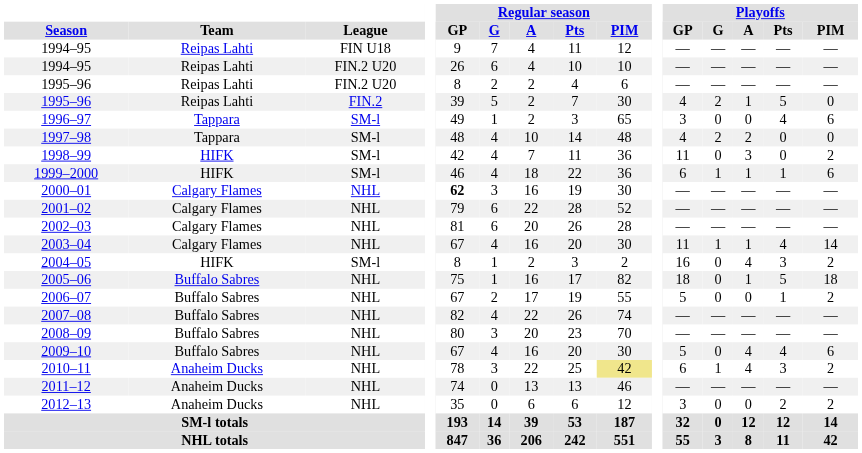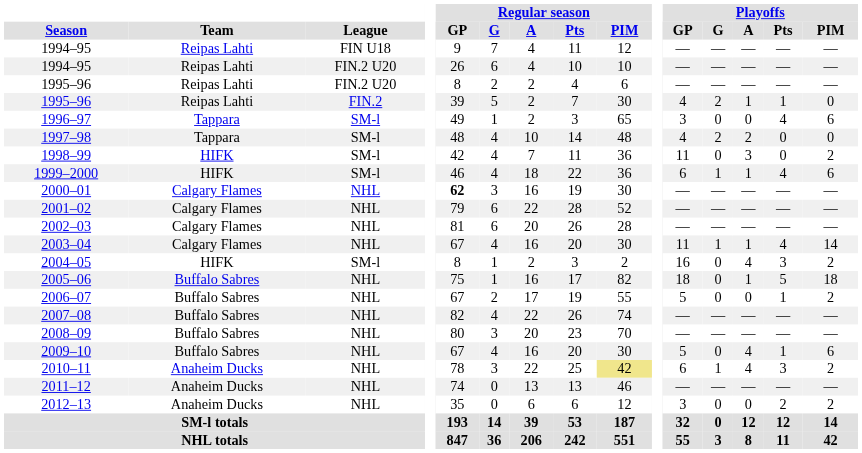 <table border="0" cellpadding="1" cellspacing="0" style="text-align:center; width:60em">
 <tr bgcolor="#e0e0e0">
 <th colspan="3" bgcolor="#ffffff"> </th>
 <th rowspan="99" bgcolor="#ffffff"> </th>
 <th colspan="5"><a href='#'>Regular season</a></th>
 <th rowspan="99" bgcolor="#ffffff"> </th>
 <th colspan="5"><a href='#'>Playoffs</a></th>
 </tr>
 <tr bgcolor="#e0e0e0">
 <th><a href='#'>Season</a></th>
 <th>Team</th>
 <th>League</th>
 <th>GP</th>
 <th><a href='#'>G</a></th>
 <th><a href='#'>A</a></th>
 <th><a href='#'>Pts</a></th>
 <th><a href='#'>PIM</a></th>
 <th>GP</th>
 <th>G</th>
 <th>A</th>
 <th>Pts</th>
 <th>PIM</th>
 </tr>
 <tr>
 <td>1994–95</td>
 <td><a href='#'>Reipas Lahti</a></td>
 <td>FIN U18</td>
 <td>9</td>
 <td>7</td>
 <td>4</td>
 <td>11</td>
 <td>12</td>
 <td>—</td>
 <td>—</td>
 <td>—</td>
 <td>—</td>
 <td>—</td>
 </tr>
 <tr bgcolor="#f0f0f0">
 <td>1994–95</td>
 <td>Reipas Lahti</td>
 <td>FIN.2 U20</td>
 <td>26</td>
 <td>6</td>
 <td>4</td>
 <td>10</td>
 <td>10</td>
 <td>—</td>
 <td>—</td>
 <td>—</td>
 <td>—</td>
 <td>—</td>
 </tr>
 <tr>
 <td>1995–96</td>
 <td>Reipas Lahti</td>
 <td>FIN.2 U20</td>
 <td>8</td>
 <td>2</td>
 <td>2</td>
 <td>4</td>
 <td>6</td>
 <td>—</td>
 <td>—</td>
 <td>—</td>
 <td>—</td>
 <td>—</td>
 </tr>
 <tr bgcolor="#f0f0f0">
 <td><a href='#'>1995–96</a></td>
 <td>Reipas Lahti</td>
 <td><a href='#'>FIN.2</a></td>
 <td>39</td>
 <td>5</td>
 <td>2</td>
 <td>7</td>
 <td>30</td>
 <td>4</td>
 <td>2</td>
 <td>1</td>
-<td>5</td>
+<td>1</td>
 <td>0</td>
 </tr>
 <tr>
 <td><a href='#'>1996–97</a></td>
 <td><a href='#'>Tappara</a></td>
 <td><a href='#'>SM-l</a></td>
 <td>49</td>
 <td>1</td>
 <td>2</td>
 <td>3</td>
 <td>65</td>
 <td>3</td>
 <td>0</td>
 <td>0</td>
 <td>4</td>
 <td>6</td>
 </tr>
 <tr bgcolor="#f0f0f0">
 <td><a href='#'>1997–98</a></td>
 <td>Tappara</td>
 <td>SM-l</td>
 <td>48</td>
 <td>4</td>
 <td>10</td>
 <td>14</td>
 <td>48</td>
 <td>4</td>
 <td>2</td>
 <td>2</td>
 <td>0</td>
 <td>0</td>
 </tr>
 <tr>
 <td><a href='#'>1998–99</a></td>
 <td><a href='#'>HIFK</a></td>
 <td>SM-l</td>
 <td>42</td>
 <td>4</td>
 <td>7</td>
 <td>11</td>
 <td>36</td>
 <td>11</td>
 <td>0</td>
 <td>3</td>
 <td>0</td>
 <td>2</td>
 </tr>
 <tr bgcolor="#f0f0f0">
 <td><a href='#'>1999–2000</a></td>
 <td>HIFK</td>
 <td>SM-l</td>
 <td>46</td>
 <td>4</td>
 <td>18</td>
 <td>22</td>
 <td>36</td>
 <td>6</td>
 <td>1</td>
 <td>1</td>
-<td>1</td>
+<td>4</td>
 <td>6</td>
 </tr>
 <tr>
 <td><a href='#'>2000–01</a></td>
 <td><a href='#'>Calgary Flames</a></td>
 <td><a href='#'>NHL</a></td>
 <td><strong>62</strong></td>
 <td>3</td>
 <td>16</td>
 <td>19</td>
 <td>30</td>
 <td>—</td>
 <td>—</td>
 <td>—</td>
 <td>—</td>
 <td>—</td>
 </tr>
 <tr bgcolor="#f0f0f0">
 <td><a href='#'>2001–02</a></td>
 <td>Calgary Flames</td>
 <td>NHL</td>
 <td>79</td>
 <td>6</td>
 <td>22</td>
 <td>28</td>
 <td>52</td>
 <td>—</td>
 <td>—</td>
 <td>—</td>
 <td>—</td>
 <td>—</td>
 </tr>
 <tr>
 <td><a href='#'>2002–03</a></td>
 <td>Calgary Flames</td>
 <td>NHL</td>
 <td>81</td>
 <td>6</td>
 <td>20</td>
 <td>26</td>
 <td>28</td>
 <td>—</td>
 <td>—</td>
 <td>—</td>
 <td>—</td>
 <td>—</td>
 </tr>
 <tr bgcolor="#f0f0f0">
 <td><a href='#'>2003–04</a></td>
 <td>Calgary Flames</td>
 <td>NHL</td>
 <td>67</td>
 <td>4</td>
 <td>16</td>
 <td>20</td>
 <td>30</td>
 <td>11</td>
 <td>1</td>
 <td>1</td>
 <td>4</td>
 <td>14</td>
 </tr>
 <tr>
 <td><a href='#'>2004–05</a></td>
 <td>HIFK</td>
 <td>SM-l</td>
 <td>8</td>
 <td>1</td>
 <td>2</td>
 <td>3</td>
 <td>2</td>
 <td>16</td>
 <td>0</td>
 <td>4</td>
 <td>3</td>
 <td>2</td>
 </tr>
 <tr bgcolor="#f0f0f0">
 <td><a href='#'>2005–06</a></td>
 <td><a href='#'>Buffalo Sabres</a></td>
 <td>NHL</td>
 <td>75</td>
 <td>1</td>
 <td>16</td>
 <td>17</td>
 <td>82</td>
 <td>18</td>
 <td>0</td>
 <td>1</td>
 <td>5</td>
 <td>18</td>
 </tr>
 <tr>
 <td><a href='#'>2006–07</a></td>
 <td>Buffalo Sabres</td>
 <td>NHL</td>
 <td>67</td>
 <td>2</td>
 <td>17</td>
 <td>19</td>
 <td>55</td>
 <td>5</td>
 <td>0</td>
 <td>0</td>
 <td>1</td>
 <td>2</td>
 </tr>
 <tr bgcolor="#f0f0f0">
 <td><a href='#'>2007–08</a></td>
 <td>Buffalo Sabres</td>
 <td>NHL</td>
 <td>82</td>
 <td>4</td>
 <td>22</td>
 <td>26</td>
 <td>74</td>
 <td>—</td>
 <td>—</td>
 <td>—</td>
 <td>—</td>
 <td>—</td>
 </tr>
 <tr>
 <td><a href='#'>2008–09</a></td>
 <td>Buffalo Sabres</td>
 <td>NHL</td>
 <td>80</td>
 <td>3</td>
 <td>20</td>
 <td>23</td>
 <td>70</td>
 <td>—</td>
 <td>—</td>
 <td>—</td>
 <td>—</td>
 <td>—</td>
 </tr>
 <tr bgcolor="#f0f0f0">
 <td><a href='#'>2009–10</a></td>
 <td>Buffalo Sabres</td>
 <td>NHL</td>
 <td>67</td>
 <td>4</td>
 <td>16</td>
 <td>20</td>
 <td>30</td>
 <td>5</td>
 <td>0</td>
 <td>4</td>
-<td>4</td>
+<td>1</td>
 <td>6</td>
 </tr>
 <tr>
 <td><a href='#'>2010–11</a></td>
 <td><a href='#'>Anaheim Ducks</a></td>
 <td>NHL</td>
 <td>78</td>
 <td>3</td>
 <td>22</td>
 <td>25</td>
 <td style="background: khaki;">42</td>
 <td>6</td>
 <td>1</td>
 <td>4</td>
 <td>3</td>
 <td>2</td>
 </tr>
 <tr bgcolor="#f0f0f0">
 <td><a href='#'>2011–12</a></td>
 <td>Anaheim Ducks</td>
 <td>NHL</td>
 <td>74</td>
 <td>0</td>
 <td>13</td>
 <td>13</td>
 <td>46</td>
 <td>—</td>
 <td>—</td>
 <td>—</td>
 <td>—</td>
 <td>—</td>
 </tr>
 <tr>
 <td><a href='#'>2012–13</a></td>
 <td>Anaheim Ducks</td>
 <td>NHL</td>
 <td>35</td>
 <td>0</td>
 <td>6</td>
 <td>6</td>
 <td>12</td>
 <td>3</td>
 <td>0</td>
 <td>0</td>
 <td>2</td>
 <td>2</td>
 </tr>
 <tr bgcolor="#e0e0e0">
 <th colspan="3">SM-l totals</th>
 <th>193</th>
 <th>14</th>
 <th>39</th>
 <th>53</th>
 <th>187</th>
 <th>32</th>
 <th>0</th>
 <th>12</th>
 <th>12</th>
 <th>14</th>
 </tr>
 <tr bgcolor="#e0e0e0">
 <th colspan="3">NHL totals</th>
 <th>847</th>
 <th>36</th>
 <th>206</th>
 <th>242</th>
 <th>551</th>
 <th>55</th>
 <th>3</th>
 <th>8</th>
 <th>11</th>
 <th>42</th>
 </tr>
 </table>
